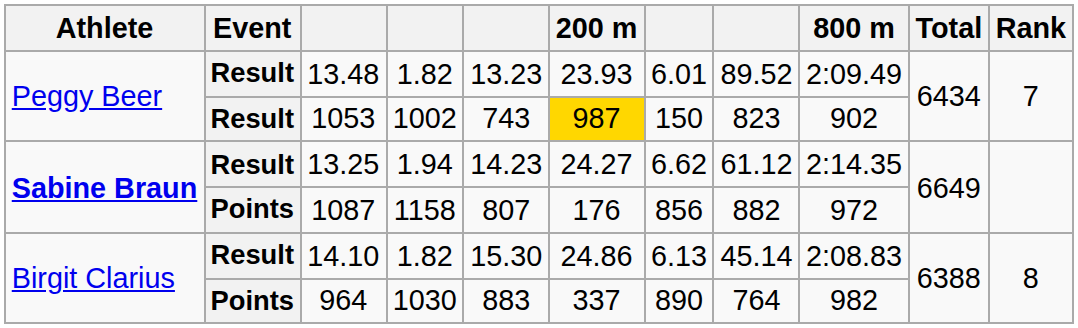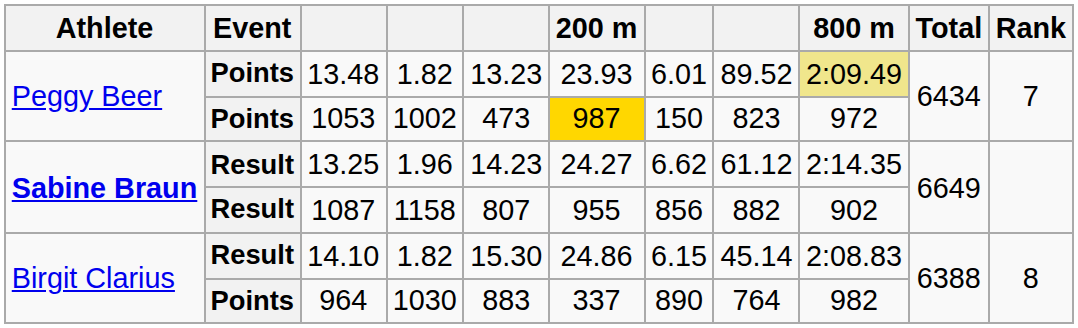 <table class=wikitable style="font-size:90%; text-align:center">
 <tr>
 <th>Athlete</th>
 <th>Event</th>
 <th></th>
 <th></th>
 <th></th>
 <th>200 m</th>
 <th></th>
 <th></th>
 <th>800 m</th>
 <th>Total</th>
 <th>Rank</th>
 </tr>
 <tr align=center>
 <td align=left rowspan=2><a href='#'>Peggy Beer</a></td>
-<th style="font-size:95%">Result</th>
+<th style="font-size:95%">Points</th>
 <td>13.48</td>
 <td>1.82</td>
 <td>13.23</td>
 <td>23.93</td>
 <td>6.01</td>
 <td>89.52</td>
-<td>2:09.49</td>
+<td style="background: khaki;">2:09.49</td>
 <td rowspan=2>6434</td>
 <td rowspan=2>7</td>
 </tr>
 <tr align=center>
-<th style="font-size:95%">Result</th>
+<th style="font-size:95%">Points</th>
 <td>1053</td>
 <td>1002</td>
-<td>743</td>
+<td>473</td>
 <td style="background: gold;">987</td>
 <td>150</td>
 <td>823</td>
-<td>902</td>
+<td>972</td>
 </tr>
 <tr align=center>
 <td align=left rowspan=2><strong><a href='#'>Sabine Braun</a></strong></td>
 <th style="font-size:95%">Result</th>
 <td>13.25</td>
-<td>1.94</td>
+<td>1.96</td>
 <td>14.23</td>
 <td>24.27</td>
 <td>6.62</td>
 <td>61.12</td>
 <td>2:14.35</td>
 <td rowspan=2>6649</td>
 <td rowspan=2></td>
 </tr>
 <tr align=center>
-<th style="font-size:95%">Points</th>
+<th style="font-size:95%">Result</th>
 <td>1087</td>
 <td>1158</td>
 <td>807</td>
-<td>176</td>
+<td>955</td>
 <td>856</td>
 <td>882</td>
-<td>972</td>
+<td>902</td>
 </tr>
 <tr align=center>
 <td align=left rowspan=2><a href='#'>Birgit Clarius</a></td>
 <th style="font-size:95%">Result</th>
 <td>14.10</td>
 <td>1.82</td>
 <td>15.30</td>
 <td>24.86</td>
-<td>6.13</td>
+<td>6.15</td>
 <td>45.14</td>
 <td>2:08.83</td>
 <td rowspan=2>6388</td>
 <td rowspan=2>8</td>
 </tr>
 <tr align=center>
 <th style="font-size:95%">Points</th>
 <td>964</td>
 <td>1030</td>
 <td>883</td>
 <td>337</td>
 <td>890</td>
 <td>764</td>
 <td>982</td>
 </tr>
 </table>
